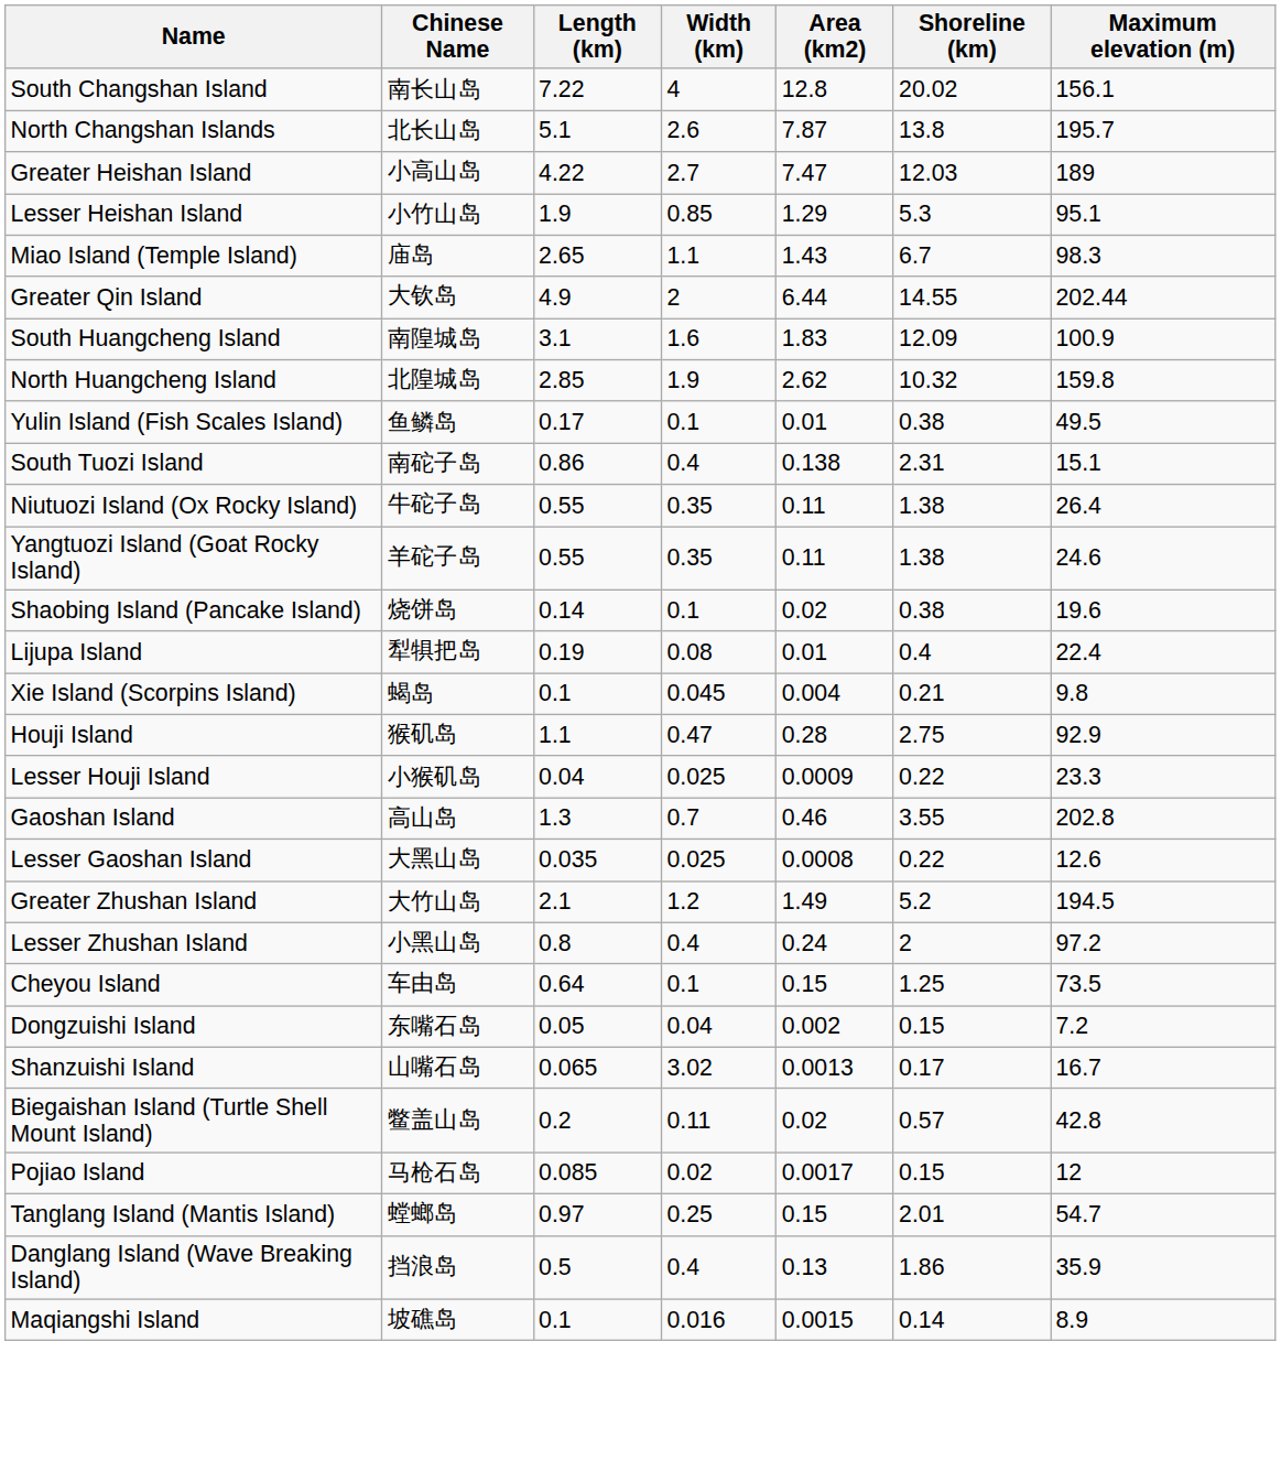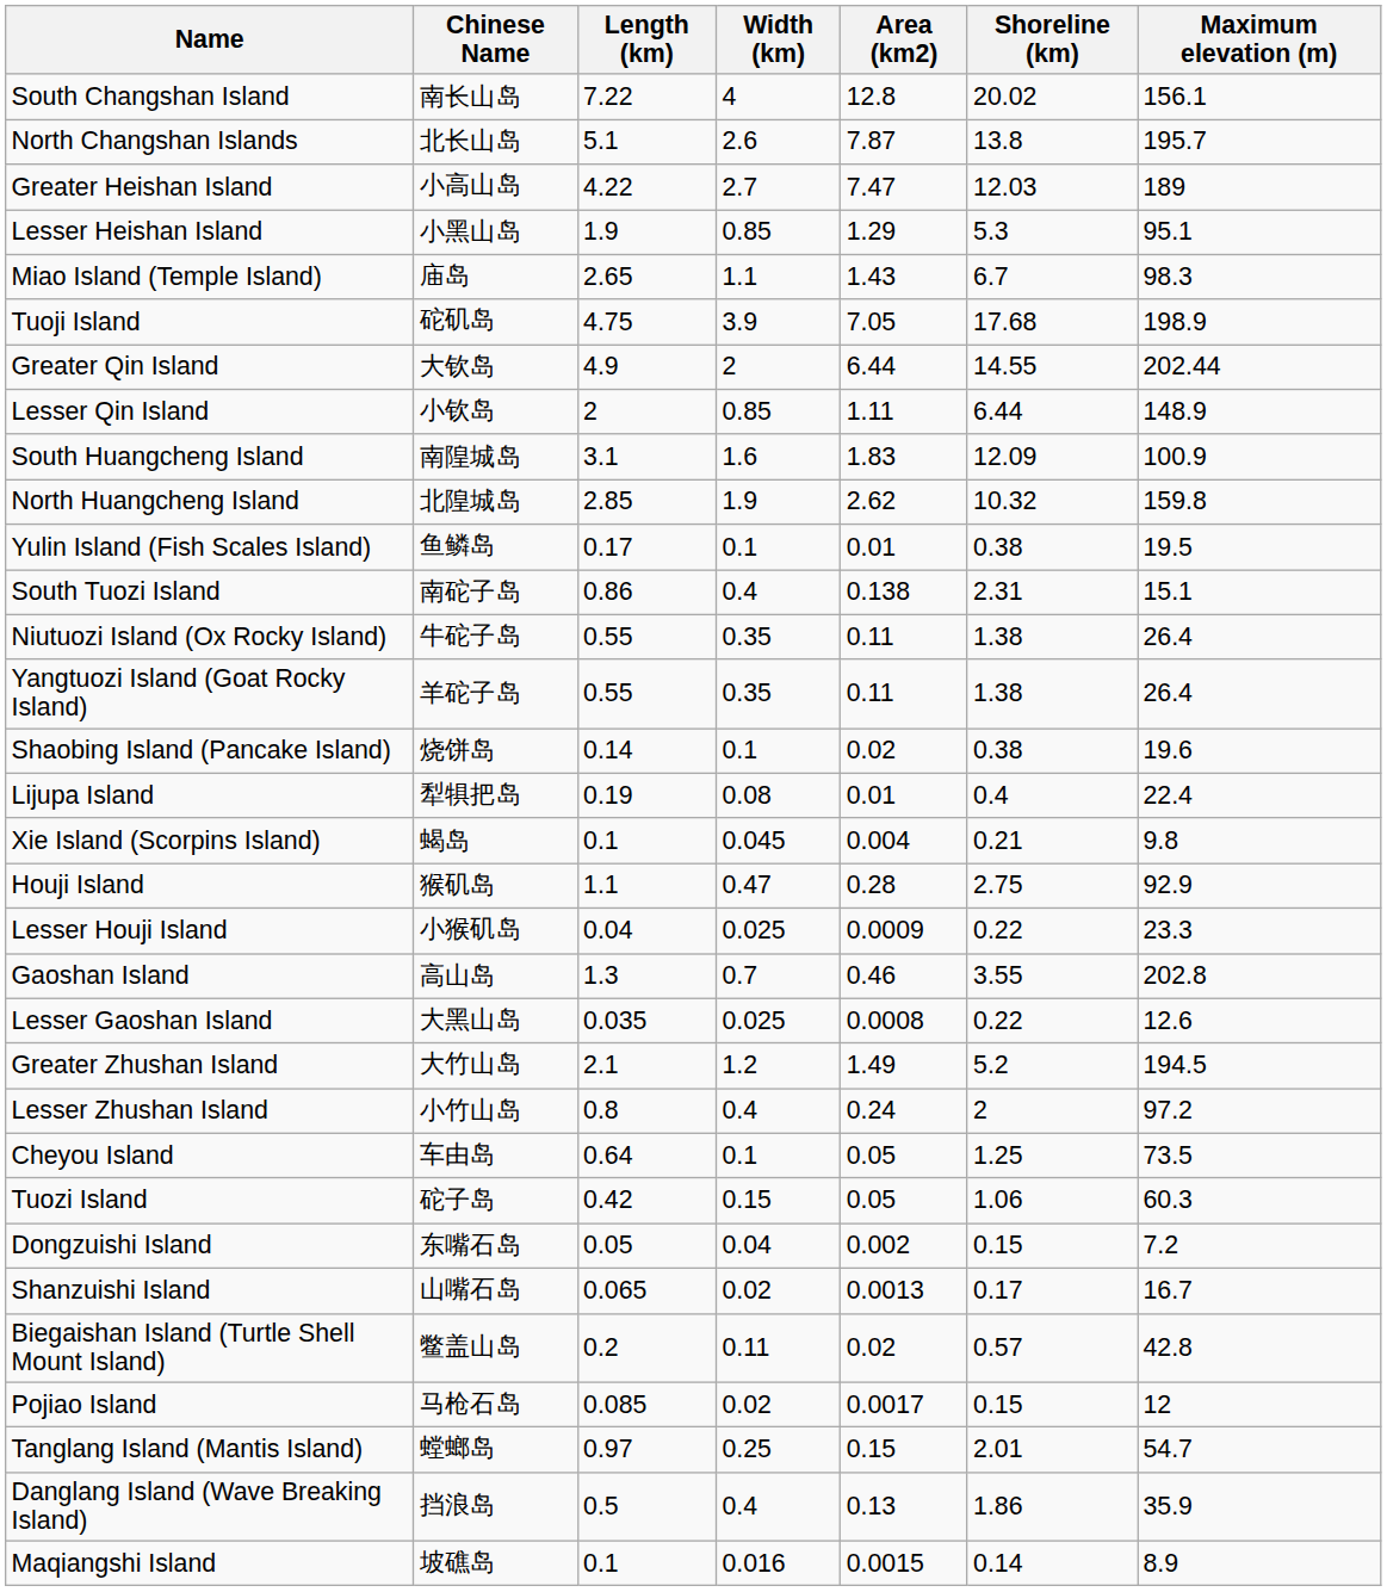 <table class="wikitable sortable">
 <tr>
 <th>Name</th>
 <th>Chinese Name</th>
 <th>Length (km)</th>
 <th>Width (km)</th>
 <th>Area (km2)</th>
 <th>Shoreline (km)</th>
 <th>Maximum elevation (m)</th>
 </tr>
 <tr>
 <td>South Changshan Island</td>
 <td>南长山岛</td>
 <td>7.22</td>
 <td>4</td>
 <td>12.8</td>
 <td>20.02</td>
 <td>156.1</td>
 </tr>
 <tr>
 <td>North Changshan Islands</td>
 <td>北长山岛</td>
 <td>5.1</td>
 <td>2.6</td>
 <td>7.87</td>
 <td>13.8</td>
 <td>195.7</td>
 </tr>
 <tr>
 <td>Greater Heishan Island</td>
 <td>小高山岛</td>
 <td>4.22</td>
 <td>2.7</td>
 <td>7.47</td>
 <td>12.03</td>
 <td>189</td>
 </tr>
 <tr>
 <td>Lesser Heishan Island</td>
-<td>小竹山岛</td>
+<td>小黑山岛</td>
 <td>1.9</td>
 <td>0.85</td>
 <td>1.29</td>
 <td>5.3</td>
 <td>95.1</td>
 </tr>
 <tr>
 <td>Miao Island (Temple Island)</td>
 <td>庙岛</td>
 <td>2.65</td>
 <td>1.1</td>
 <td>1.43</td>
 <td>6.7</td>
 <td>98.3</td>
 </tr>
 <tr>
+<td>Tuoji Island</td>
+<td>砣矶岛</td>
+<td>4.75</td>
+<td>3.9</td>
+<td>7.05</td>
+<td>17.68</td>
+<td>198.9</td>
+</tr>
+<tr>
 <td>Greater Qin Island</td>
 <td>大钦岛</td>
 <td>4.9</td>
 <td>2</td>
 <td>6.44</td>
 <td>14.55</td>
 <td>202.44</td>
+</tr>
+<tr>
+<td>Lesser Qin Island</td>
+<td>小钦岛</td>
+<td>2</td>
+<td>0.85</td>
+<td>1.11</td>
+<td>6.44</td>
+<td>148.9</td>
 </tr>
 <tr>
 <td>South Huangcheng Island</td>
 <td>南隍城岛</td>
 <td>3.1</td>
 <td>1.6</td>
 <td>1.83</td>
 <td>12.09</td>
 <td>100.9</td>
 </tr>
 <tr>
 <td>North Huangcheng Island</td>
 <td>北隍城岛</td>
 <td>2.85</td>
 <td>1.9</td>
 <td>2.62</td>
 <td>10.32</td>
 <td>159.8</td>
 </tr>
 <tr>
 <td>Yulin Island (Fish Scales Island)</td>
 <td>鱼鳞岛</td>
 <td>0.17</td>
 <td>0.1</td>
 <td>0.01</td>
 <td>0.38</td>
-<td>49.5</td>
+<td>19.5</td>
 </tr>
 <tr>
 <td>South Tuozi Island</td>
 <td>南砣子岛</td>
 <td>0.86</td>
 <td>0.4</td>
 <td>0.138</td>
 <td>2.31</td>
 <td>15.1</td>
 </tr>
 <tr>
 <td>Niutuozi Island (Ox Rocky Island)</td>
 <td>牛砣子岛</td>
 <td>0.55</td>
 <td>0.35</td>
 <td>0.11</td>
 <td>1.38</td>
 <td>26.4</td>
 </tr>
 <tr>
 <td>Yangtuozi Island (Goat Rocky Island)</td>
 <td>羊砣子岛</td>
 <td>0.55</td>
 <td>0.35</td>
 <td>0.11</td>
 <td>1.38</td>
-<td>24.6</td>
+<td>26.4</td>
 </tr>
 <tr>
 <td>Shaobing Island (Pancake Island)</td>
 <td>烧饼岛</td>
 <td>0.14</td>
 <td>0.1</td>
 <td>0.02</td>
 <td>0.38</td>
 <td>19.6</td>
 </tr>
 <tr>
 <td>Lijupa Island</td>
 <td>犁犋把岛</td>
 <td>0.19</td>
 <td>0.08</td>
 <td>0.01</td>
 <td>0.4</td>
 <td>22.4</td>
 </tr>
 <tr>
 <td>Xie Island (Scorpins Island)</td>
 <td>蝎岛</td>
 <td>0.1</td>
 <td>0.045</td>
 <td>0.004</td>
 <td>0.21</td>
 <td>9.8</td>
 </tr>
 <tr>
 <td>Houji Island</td>
 <td>猴矶岛</td>
 <td>1.1</td>
 <td>0.47</td>
 <td>0.28</td>
 <td>2.75</td>
 <td>92.9</td>
 </tr>
 <tr>
 <td>Lesser Houji Island</td>
 <td>小猴矶岛</td>
 <td>0.04</td>
 <td>0.025</td>
 <td>0.0009</td>
 <td>0.22</td>
 <td>23.3</td>
 </tr>
 <tr>
 <td>Gaoshan Island</td>
 <td>高山岛</td>
 <td>1.3</td>
 <td>0.7</td>
 <td>0.46</td>
 <td>3.55</td>
 <td>202.8</td>
 </tr>
 <tr>
 <td>Lesser Gaoshan Island</td>
 <td>大黑山岛</td>
 <td>0.035</td>
 <td>0.025</td>
 <td>0.0008</td>
 <td>0.22</td>
 <td>12.6</td>
 </tr>
 <tr>
 <td>Greater Zhushan Island</td>
 <td>大竹山岛</td>
 <td>2.1</td>
 <td>1.2</td>
 <td>1.49</td>
 <td>5.2</td>
 <td>194.5</td>
 </tr>
 <tr>
 <td>Lesser Zhushan Island</td>
-<td>小黑山岛</td>
+<td>小竹山岛</td>
 <td>0.8</td>
 <td>0.4</td>
 <td>0.24</td>
 <td>2</td>
 <td>97.2</td>
 </tr>
 <tr>
 <td>Cheyou Island</td>
 <td>车由岛</td>
 <td>0.64</td>
 <td>0.1</td>
-<td>0.15</td>
+<td>0.05</td>
 <td>1.25</td>
 <td>73.5</td>
+</tr>
+<tr>
+<td>Tuozi Island</td>
+<td>砣子岛</td>
+<td>0.42</td>
+<td>0.15</td>
+<td>0.05</td>
+<td>1.06</td>
+<td>60.3</td>
 </tr>
 <tr>
 <td>Dongzuishi Island</td>
 <td>东嘴石岛</td>
 <td>0.05</td>
 <td>0.04</td>
 <td>0.002</td>
 <td>0.15</td>
 <td>7.2</td>
 </tr>
 <tr>
 <td>Shanzuishi Island</td>
 <td>山嘴石岛</td>
 <td>0.065</td>
-<td>3.02</td>
+<td>0.02</td>
 <td>0.0013</td>
 <td>0.17</td>
 <td>16.7</td>
 </tr>
 <tr>
 <td>Biegaishan Island (Turtle Shell Mount Island)</td>
 <td>鳖盖山岛</td>
 <td>0.2</td>
 <td>0.11</td>
 <td>0.02</td>
 <td>0.57</td>
 <td>42.8</td>
 </tr>
 <tr>
 <td>Pojiao Island</td>
 <td>马枪石岛</td>
 <td>0.085</td>
 <td>0.02</td>
 <td>0.0017</td>
 <td>0.15</td>
 <td>12</td>
 </tr>
 <tr>
 <td>Tanglang Island (Mantis Island)</td>
 <td>螳螂岛</td>
 <td>0.97</td>
 <td>0.25</td>
 <td>0.15</td>
 <td>2.01</td>
 <td>54.7</td>
 </tr>
 <tr>
 <td>Danglang Island (Wave Breaking Island)</td>
 <td>挡浪岛</td>
 <td>0.5</td>
 <td>0.4</td>
 <td>0.13</td>
 <td>1.86</td>
 <td>35.9</td>
 </tr>
 <tr>
 <td>Maqiangshi Island</td>
 <td>坡礁岛</td>
 <td>0.1</td>
 <td>0.016</td>
 <td>0.0015</td>
 <td>0.14</td>
 <td>8.9</td>
 </tr>
 </table>
